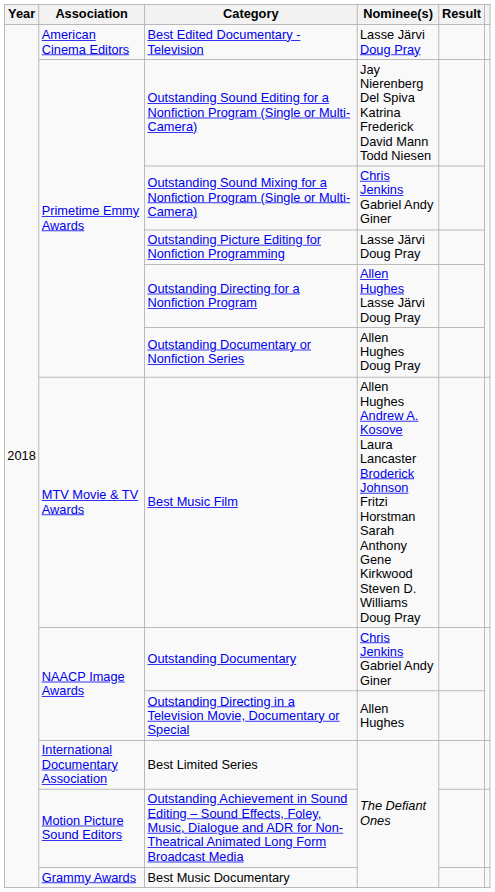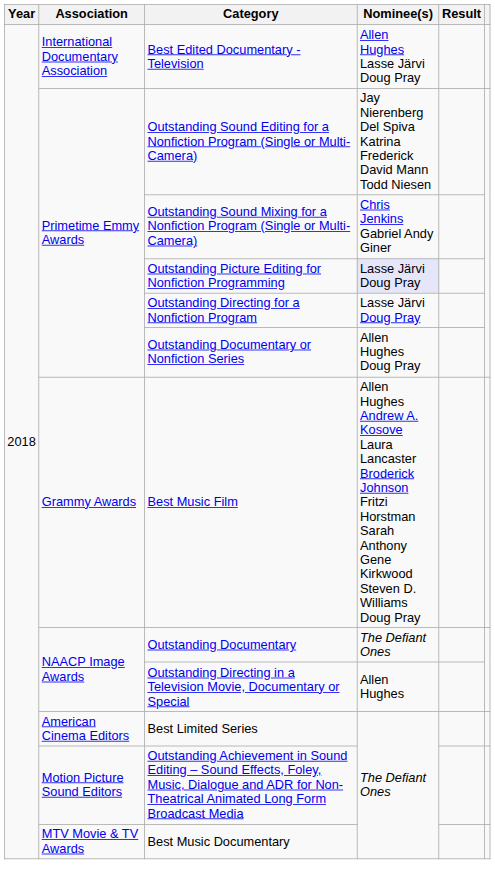 <table class="wikitable sortable">
 <tr>
 <th>Year</th>
 <th>Association</th>
 <th>Category</th>
 <th>Nominee(s)</th>
 <th>Result</th>
 <th></th>
 </tr>
 <tr>
 <td rowspan="13" style="text-align:center;">2018</td>
-<td rowspan="1"><a href='#'>American Cinema Editors</a></td>
+<td><a href='#'>International Documentary Association</a></td>
 <td><a href='#'>Best Edited Documentary - Television</a></td>
-<td rowspan="1">Lasse Järvi <br> <a href='#'>Doug Pray</a></td>
+<td><a href='#'>Allen Hughes</a><br>Lasse Järvi <br> Doug Pray</td>
 <td></td>
 <td rowspan="1" style="text-align:center;"></td>
 </tr>
 <tr>
 <td rowspan="5"><a href='#'>Primetime Emmy Awards</a></td>
 <td><a href='#'>Outstanding Sound Editing for a Nonfiction Program (Single or Multi-Camera)</a></td>
 <td>Jay Nierenberg <br> Del Spiva <br> Katrina Frederick <br> David Mann<br>Todd Niesen</td>
 <td></td>
 <td rowspan="5" style="text-align:center;"></td>
 </tr>
 <tr>
 <td><a href='#'>Outstanding Sound Mixing for a Nonfiction Program (Single or Multi-Camera)</a></td>
 <td><a href='#'>Chris Jenkins</a><br> Gabriel Andy Giner</td>
 <td></td>
 </tr>
 <tr>
 <td><a href='#'>Outstanding Picture Editing for Nonfiction Programming</a></td>
-<td>Lasse Järvi <br> Doug Pray</td>
+<td style="background: lavender;">Lasse Järvi <br> Doug Pray</td>
 <td></td>
 </tr>
 <tr>
 <td><a href='#'>Outstanding Directing for a Nonfiction Program</a></td>
-<td><a href='#'>Allen Hughes</a><br>Lasse Järvi <br> Doug Pray</td>
+<td rowspan="1">Lasse Järvi <br> <a href='#'>Doug Pray</a></td>
 <td></td>
 </tr>
 <tr>
 <td><a href='#'>Outstanding Documentary or Nonfiction Series</a></td>
 <td>Allen Hughes<br> Doug Pray</td>
 <td></td>
 </tr>
 <tr>
-<td><a href='#'>MTV Movie & TV Awards</a></td>
+<td><a href='#'>Grammy Awards</a></td>
 <td><a href='#'>Best Music Film</a></td>
 <td>Allen Hughes  <br> <a href='#'>Andrew A. Kosove</a> <br> Laura Lancaster <br> <a href='#'>Broderick Johnson</a> <br> Fritzi Horstman<br> Sarah Anthony<br>Gene Kirkwood <br> Steven D. Williams <br> Doug Pray</td>
 <td></td>
 <td style="text-align:center;"></td>
 </tr>
 <tr>
 <td rowspan="2"><a href='#'>NAACP Image Awards</a></td>
 <td><a href='#'>Outstanding Documentary</a></td>
-<td><a href='#'>Chris Jenkins</a><br> Gabriel Andy Giner</td>
+<td><em>The Defiant Ones</em></td>
 <td></td>
 <td rowspan="2" style="text-align:center;"></td>
 </tr>
 <tr>
 <td><a href='#'>Outstanding Directing in a Television Movie, Documentary or Special</a></td>
 <td>Allen Hughes</td>
 <td></td>
 </tr>
 <tr>
-<td><a href='#'>International Documentary Association</a></td>
+<td rowspan="1"><a href='#'>American Cinema Editors</a></td>
 <td>Best Limited Series</td>
 <td rowspan="3"><em>The Defiant Ones</em></td>
 <td></td>
 <td style="text-align:center;"></td>
 </tr>
 <tr>
 <td><a href='#'>Motion Picture Sound Editors</a></td>
 <td><a href='#'>Outstanding Achievement in Sound Editing – Sound Effects, Foley, Music, Dialogue and ADR for Non-Theatrical Animated Long Form Broadcast Media</a></td>
 <td></td>
 <td style="text-align:center;"></td>
 </tr>
 <tr>
-<td><a href='#'>Grammy Awards</a></td>
+<td><a href='#'>MTV Movie & TV Awards</a></td>
 <td>Best Music Documentary</td>
 <td></td>
 <td style="text-align:center;"></td>
 </tr>
 </table>
